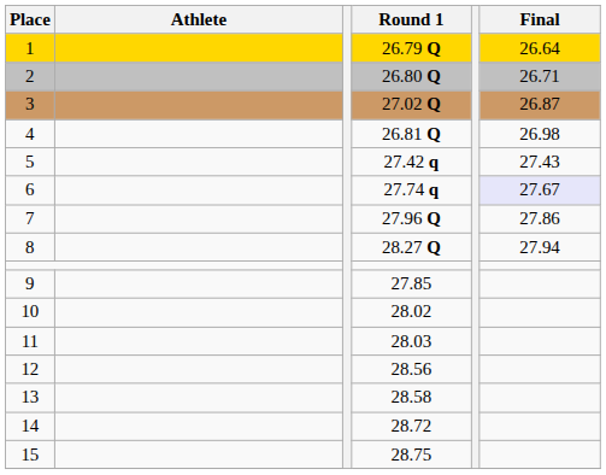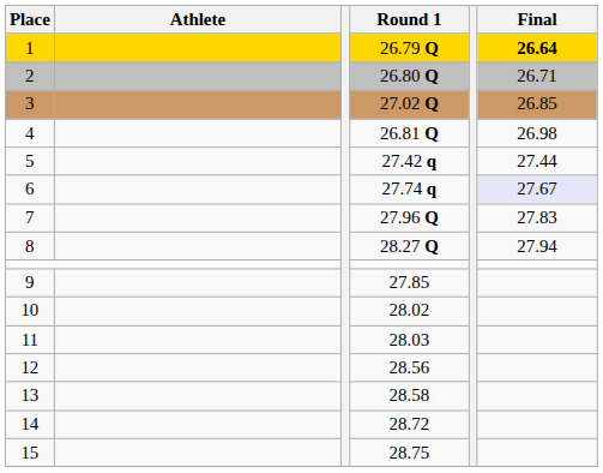 <table class="wikitable" style="text-align:center">
 <tr>
 <th>Place</th>
 <th width=250>Athlete</th>
 <th rowspan=31></th>
 <th width=100>Round 1</th>
 <th rowspan=31></th>
 <th width=100>Final</th>
 </tr>
 <tr bgcolor=gold>
 <td>1</td>
 <td align=left></td>
 <td>26.79 <strong>Q</strong></td>
-<td>26.64</td>
+<td><strong>26.64</strong></td>
 </tr>
 <tr bgcolor=silver>
 <td>2</td>
 <td align=left></td>
 <td>26.80 <strong>Q</strong></td>
 <td>26.71</td>
 </tr>
 <tr bgcolor=cc9966>
 <td>3</td>
 <td align=left></td>
 <td>27.02 <strong>Q</strong></td>
-<td>26.87</td>
+<td>26.85</td>
 </tr>
 <tr>
 <td>4</td>
 <td align=left></td>
 <td>26.81 <strong>Q</strong></td>
 <td>26.98</td>
 </tr>
 <tr>
 <td>5</td>
 <td align=left></td>
 <td>27.42 <strong>q</strong></td>
-<td>27.43</td>
+<td>27.44</td>
 </tr>
 <tr>
 <td>6</td>
 <td align=left></td>
 <td>27.74 <strong>q</strong></td>
 <td style="background: lavender;">27.67</td>
 </tr>
 <tr>
 <td>7</td>
 <td align=left></td>
 <td>27.96 <strong>Q</strong></td>
-<td>27.86</td>
+<td>27.83</td>
 </tr>
 <tr>
 <td>8</td>
 <td align=left></td>
 <td>28.27 <strong>Q</strong></td>
 <td>27.94</td>
 </tr>
 <tr>
 <td colspan=10></td>
 </tr>
 <tr>
 <td>9</td>
 <td align=left></td>
 <td>27.85</td>
 <td></td>
 </tr>
 <tr>
 <td>10</td>
 <td align=left></td>
 <td>28.02</td>
 <td></td>
 </tr>
 <tr>
 <td>11</td>
 <td align=left></td>
 <td>28.03</td>
 <td></td>
 </tr>
 <tr>
 <td>12</td>
 <td align=left></td>
 <td>28.56</td>
 <td></td>
 </tr>
 <tr>
 <td>13</td>
 <td align=left></td>
 <td>28.58</td>
 <td></td>
 </tr>
 <tr>
 <td>14</td>
 <td align=left></td>
 <td>28.72</td>
 <td></td>
 </tr>
 <tr>
 <td>15</td>
 <td align=left></td>
 <td>28.75</td>
 <td></td>
 </tr>
 <tr>
 </tr>
 </table>
